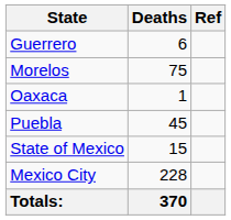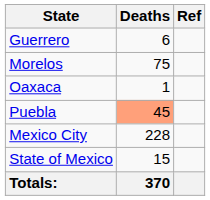 <table class="wikitable sortable" style="float:right;clear:right;">
 <tr>
 <th>State</th>
 <th>Deaths</th>
 <th class="unsortable">Ref</th>
 </tr>
 <tr style="text-align:right;">
 <td scope="row" style="text-align: left;"><a href='#'>Guerrero</a></td>
 <td>6</td>
 <td></td>
 </tr>
 <tr style="text-align:right;">
 <td scope="row" style="text-align: left;"><a href='#'>Morelos</a></td>
 <td>75</td>
 <td></td>
 </tr>
 <tr style="text-align: right;">
 <td scope="row" style="text-align: left;"><a href='#'>Oaxaca</a></td>
 <td>1</td>
 <td></td>
 </tr>
 <tr style="text-align: right;">
 <td scope="row" style="text-align: left;"><a href='#'>Puebla</a></td>
-<td>45</td>
+<td style="background: lightsalmon;">45</td>
+<td></td>
+</tr>
+<tr style="text-align:right;">
+<td scope="row" style="text-align: left;"><a href='#'>Mexico City</a></td>
+<td>228</td>
 <td></td>
 </tr>
 <tr style="text-align:right;">
 <td scope="row" style="text-align: left;"><a href='#'>State of Mexico</a></td>
 <td>15</td>
-<td></td>
-</tr>
-<tr style="text-align:right;">
-<td scope="row" style="text-align: left;"><a href='#'>Mexico City</a></td>
-<td>228</td>
 <td></td>
 </tr>
 <tr class="sortbottom">
 <th scope="row" style="text-align: left;">Totals:</th>
 <th style="text-align:right;">370</th>
 <th style="text-align:right;"></th>
 </tr>
 </table>
